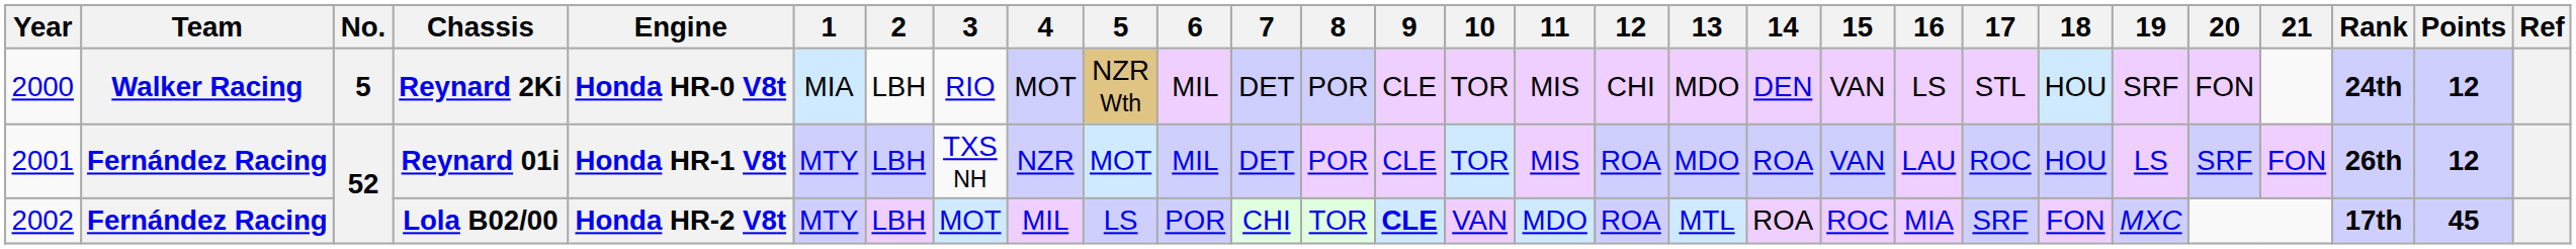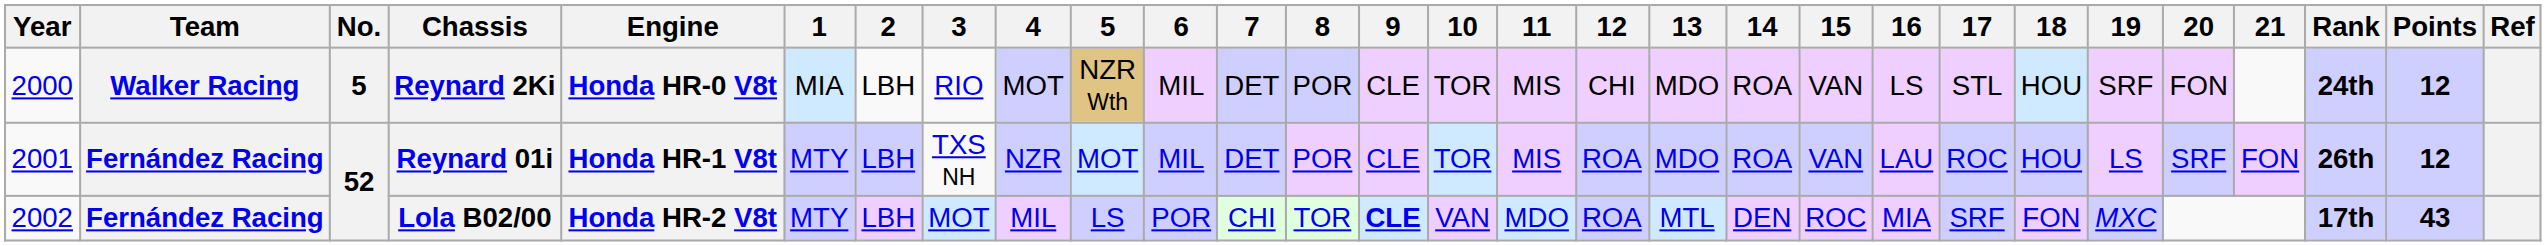 <table class="wikitable" style="text-align:center; font-size:85%">
 <tr>
 <th>Year</th>
 <th>Team</th>
 <th>No.</th>
 <th>Chassis</th>
 <th>Engine</th>
 <th>1</th>
 <th>2</th>
 <th>3</th>
 <th>4</th>
 <th>5</th>
 <th>6</th>
 <th>7</th>
 <th>8</th>
 <th>9</th>
 <th>10</th>
 <th>11</th>
 <th>12</th>
 <th>13</th>
 <th>14</th>
 <th>15</th>
 <th>16</th>
 <th>17</th>
 <th>18</th>
 <th>19</th>
 <th>20</th>
 <th>21</th>
 <th>Rank</th>
 <th>Points</th>
 <th>Ref</th>
 </tr>
 <tr>
 <td><a href='#'>2000</a></td>
 <th nowrap><a href='#'>Walker Racing</a></th>
 <th>5</th>
 <th nowrap><a href='#'>Reynard</a> 2Ki</th>
 <th nowrap><a href='#'>Honda</a> HR-0 <a href='#'>V8</a><a href='#'>t</a></th>
 <td style="background:#CFEAFF;">MIA<br></td>
 <td>LBH</td>
 <td><a href='#'>RIO</a></td>
 <td style="background:#CFCFFF;">MOT<br></td>
 <td style="background:#DFC484;">NZR<br><small>Wth</small></td>
 <td style="background:#efcfff;">MIL<br></td>
 <td style="background:#CFCFFF;">DET<br></td>
 <td style="background:#CFCFFF;">POR<br></td>
 <td style="background:#efcfff;">CLE<br></td>
 <td style="background:#efcfff;">TOR<br></td>
 <td style="background:#efcfff;">MIS<br></td>
 <td style="background:#efcfff;">CHI<br></td>
 <td style="background:#efcfff;">MDO<br></td>
-<td style="background:#EFCFFF;"><a href='#'>DEN</a><br></td>
+<td style="background:#efcfff;">ROA<br></td>
 <td style="background:#efcfff;">VAN<br></td>
 <td style="background:#efcfff;">LS<br></td>
 <td style="background:#efcfff;">STL<br></td>
 <td style="background:#CFEAFF;">HOU<br></td>
 <td style="background:#efcfff;">SRF<br></td>
 <td style="background:#efcfff;">FON<br></td>
 <td></td>
 <td style="background:#CFCFFF;"><strong>24th</strong></td>
 <td style="background:#CFCFFF;"><strong>12</strong></td>
 <th></th>
 </tr>
 <tr>
 <td><a href='#'>2001</a></td>
 <th nowrap><a href='#'>Fernández Racing</a></th>
 <th rowspan=2>52</th>
 <th nowrap><a href='#'>Reynard</a> 01i</th>
 <th nowrap><a href='#'>Honda</a> HR-1 <a href='#'>V8</a><a href='#'>t</a></th>
 <td style="background:#CFCFFF;"><a href='#'>MTY</a><br></td>
 <td style="background:#CFCFFF;"><a href='#'>LBH</a><br></td>
 <td><a href='#'>TXS</a><br><small>NH</small></td>
 <td style="background:#CFCFFF;"><a href='#'>NZR</a><br></td>
 <td style="background:#CFEAFF;"><a href='#'>MOT</a><br></td>
 <td style="background:#CFCFFF;"><a href='#'>MIL</a><br></td>
 <td style="background:#CFCFFF;"><a href='#'>DET</a><br></td>
 <td style="background:#efcfff;"><a href='#'>POR</a><br></td>
 <td style="background:#efcfff;"><a href='#'>CLE</a><br></td>
 <td style="background:#CFEAFF;"><a href='#'>TOR</a><br></td>
 <td style="background:#efcfff;"><a href='#'>MIS</a><br></td>
 <td style="background:#CFCFFF;"><a href='#'>ROA</a><br></td>
 <td style="background:#CFCFFF;"><a href='#'>MDO</a><br></td>
 <td style="background:#CFCFFF;"><a href='#'>ROA</a><br></td>
 <td style="background:#CFCFFF;"><a href='#'>VAN</a><br></td>
 <td style="background:#efcfff;"><a href='#'>LAU</a><br></td>
 <td style="background:#CFCFFF;"><a href='#'>ROC</a><br></td>
 <td style="background:#CFCFFF;"><a href='#'>HOU</a><br></td>
 <td style="background:#efcfff;"><a href='#'>LS</a><br></td>
 <td style="background:#CFCFFF;"><a href='#'>SRF</a><br></td>
 <td style="background:#efcfff;"><a href='#'>FON</a><br></td>
 <td style="background:#CFCFFF;"><strong>26th</strong></td>
 <td style="background:#CFCFFF;"><strong>12</strong></td>
 <th></th>
 </tr>
 <tr>
 <td><a href='#'>2002</a></td>
 <th nowrap><a href='#'>Fernández Racing</a></th>
 <th nowrap><a href='#'>Lola</a> B02/00</th>
 <th nowrap><a href='#'>Honda</a> HR-2 <a href='#'>V8</a><a href='#'>t</a></th>
 <td style="background:#CFCFFF;"><a href='#'>MTY</a><br></td>
 <td style="background:#EFCFFF;"><a href='#'>LBH</a><br></td>
 <td style="background:#CFEAFF;"><a href='#'>MOT</a><br></td>
 <td style="background:#EFCFFF;"><a href='#'>MIL</a><br></td>
 <td style="background:#CFCFFF;"><a href='#'>LS</a><br></td>
 <td style="background:#CFCFFF;"><a href='#'>POR</a><br></td>
 <td style="background:#DFFFDF;"><a href='#'>CHI</a><br></td>
 <td style="background:#DFFFDF;"><a href='#'>TOR</a><br></td>
 <td style="background:#CFEAFF;"><strong><a href='#'>CLE</a><br></strong></td>
 <td style="background:#EFCFFF;"><a href='#'>VAN</a><br></td>
 <td style="background:#CFEAFF;"><a href='#'>MDO</a><br></td>
 <td style="background:#CFCFFF;"><a href='#'>ROA</a><br></td>
 <td style="background:#CFEAFF;"><a href='#'>MTL</a><br></td>
-<td style="background:#efcfff;">ROA<br></td>
+<td style="background:#EFCFFF;"><a href='#'>DEN</a><br></td>
 <td style="background:#EFCFFF;"><a href='#'>ROC</a><br></td>
 <td style="background:#EFCFFF;"><a href='#'>MIA</a><br></td>
 <td style="background:#CFCFFF;"><a href='#'>SRF</a><br></td>
 <td style="background:#EFCFFF;"><a href='#'>FON</a><br></td>
 <td style="background:#CFCFFF;"><em><a href='#'>MXC</a><br></em></td>
 <td colspan=2></td>
 <td style="background:#CFCFFF;"><strong>17th</strong></td>
-<td style="background:#CFCFFF;"><strong>45</strong></td>
+<td style="background:#CFCFFF;"><strong>43</strong></td>
 <th></th>
 </tr>
 </table>
